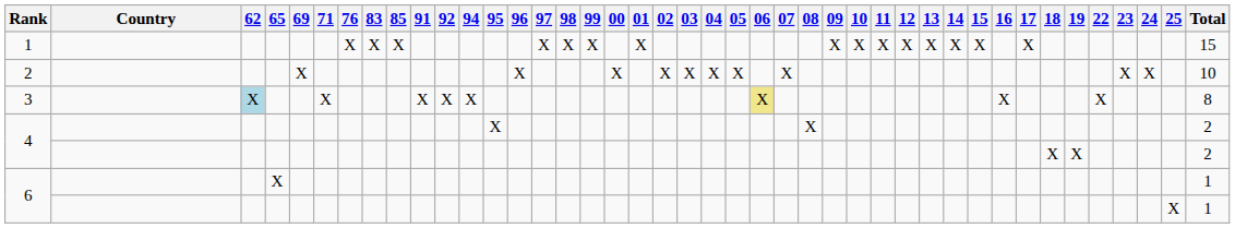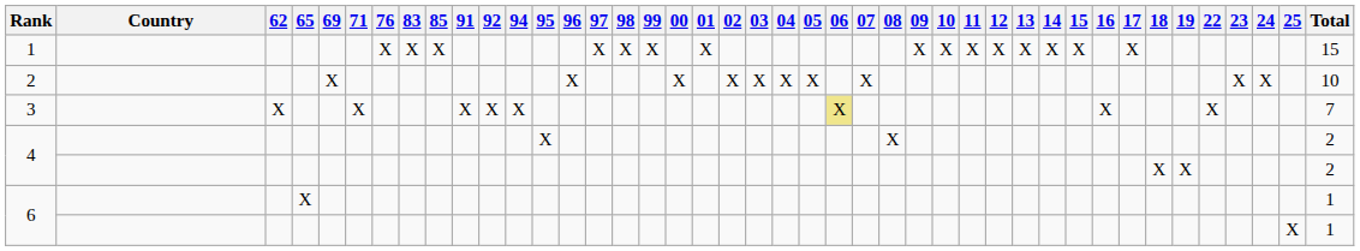 <table class=wikitable style="font-size:85%; text-align:center">
 <tr>
 <th>Rank</th>
 <th width=150>Country</th>
 <th><a href='#'>62</a></th>
 <th><a href='#'>65</a></th>
 <th><a href='#'>69</a></th>
 <th><a href='#'>71</a></th>
 <th><a href='#'>76</a></th>
 <th><a href='#'>83</a></th>
 <th><a href='#'>85</a></th>
 <th><a href='#'>91</a></th>
 <th><a href='#'>92</a></th>
 <th><a href='#'>94</a></th>
 <th><a href='#'>95</a></th>
 <th><a href='#'>96</a></th>
 <th><a href='#'>97</a></th>
 <th><a href='#'>98</a></th>
 <th><a href='#'>99</a></th>
 <th><a href='#'>00</a></th>
 <th><a href='#'>01</a></th>
 <th><a href='#'>02</a></th>
 <th><a href='#'>03</a></th>
 <th><a href='#'>04</a></th>
 <th><a href='#'>05</a></th>
 <th><a href='#'>06</a></th>
 <th><a href='#'>07</a></th>
 <th><a href='#'>08</a></th>
 <th><a href='#'>09</a></th>
 <th><a href='#'>10</a></th>
 <th><a href='#'>11</a></th>
 <th><a href='#'>12</a></th>
 <th><a href='#'>13</a></th>
 <th><a href='#'>14</a></th>
 <th><a href='#'>15</a></th>
 <th><a href='#'>16</a></th>
 <th><a href='#'>17</a></th>
 <th><a href='#'>18</a></th>
 <th><a href='#'>19</a></th>
 <th><a href='#'>22</a></th>
 <th><a href='#'>23</a></th>
 <th><a href='#'>24</a></th>
 <th><a href='#'>25</a></th>
 <th>Total</th>
 </tr>
 <tr>
 <td>1</td>
 <td align=left></td>
 <td></td>
 <td></td>
 <td></td>
 <td></td>
 <td>X</td>
 <td>X</td>
 <td>X</td>
 <td></td>
 <td></td>
 <td></td>
 <td></td>
 <td></td>
 <td>X</td>
 <td>X</td>
 <td>X</td>
 <td></td>
 <td>X</td>
 <td></td>
 <td></td>
 <td></td>
 <td></td>
 <td></td>
 <td></td>
 <td></td>
 <td>X</td>
 <td>X</td>
 <td>X</td>
 <td>X</td>
 <td>X</td>
 <td>X</td>
 <td>X</td>
 <td></td>
 <td>X</td>
 <td></td>
 <td></td>
 <td></td>
 <td></td>
 <td></td>
 <td></td>
 <td>15</td>
 </tr>
 <tr>
 <td>2</td>
 <td align=left></td>
 <td></td>
 <td></td>
 <td>X</td>
 <td></td>
 <td></td>
 <td></td>
 <td></td>
 <td></td>
 <td></td>
 <td></td>
 <td></td>
 <td>X</td>
 <td></td>
 <td></td>
 <td></td>
 <td>X</td>
 <td></td>
 <td>X</td>
 <td>X</td>
 <td>X</td>
 <td>X</td>
 <td></td>
 <td>X</td>
 <td></td>
 <td></td>
 <td></td>
 <td></td>
 <td></td>
 <td></td>
 <td></td>
 <td></td>
 <td></td>
 <td></td>
 <td></td>
 <td></td>
 <td></td>
 <td>X</td>
 <td>X</td>
 <td></td>
 <td>10</td>
 </tr>
 <tr>
 <td>3</td>
 <td align=left></td>
-<td style="background: lightblue;">X</td>
+<td>X</td>
 <td></td>
 <td></td>
 <td>X</td>
 <td></td>
 <td></td>
 <td></td>
 <td>X</td>
 <td>X</td>
 <td>X</td>
 <td></td>
 <td></td>
 <td></td>
 <td></td>
 <td></td>
 <td></td>
 <td></td>
 <td></td>
 <td></td>
 <td></td>
 <td></td>
 <td style="background: khaki;">X</td>
 <td></td>
 <td></td>
 <td></td>
 <td></td>
 <td></td>
 <td></td>
 <td></td>
 <td></td>
 <td></td>
 <td>X</td>
 <td></td>
 <td></td>
 <td></td>
 <td>X</td>
 <td></td>
 <td></td>
 <td></td>
-<td>8</td>
+<td>7</td>
 </tr>
 <tr>
 <td rowspan=2>4</td>
 <td align=left></td>
 <td></td>
 <td></td>
 <td></td>
 <td></td>
 <td></td>
 <td></td>
 <td></td>
 <td></td>
 <td></td>
 <td></td>
 <td>X</td>
 <td></td>
 <td></td>
 <td></td>
 <td></td>
 <td></td>
 <td></td>
 <td></td>
 <td></td>
 <td></td>
 <td></td>
 <td></td>
 <td></td>
 <td>X</td>
 <td></td>
 <td></td>
 <td></td>
 <td></td>
 <td></td>
 <td></td>
 <td></td>
 <td></td>
 <td></td>
 <td></td>
 <td></td>
 <td></td>
 <td></td>
 <td></td>
 <td></td>
 <td>2</td>
 </tr>
 <tr>
 <td align=left></td>
 <td></td>
 <td></td>
 <td></td>
 <td></td>
 <td></td>
 <td></td>
 <td></td>
 <td></td>
 <td></td>
 <td></td>
 <td></td>
 <td></td>
 <td></td>
 <td></td>
 <td></td>
 <td></td>
 <td></td>
 <td></td>
 <td></td>
 <td></td>
 <td></td>
 <td></td>
 <td></td>
 <td></td>
 <td></td>
 <td></td>
 <td></td>
 <td></td>
 <td></td>
 <td></td>
 <td></td>
 <td></td>
 <td></td>
 <td>X</td>
 <td>X</td>
 <td></td>
 <td></td>
 <td></td>
 <td></td>
 <td>2</td>
 </tr>
 <tr>
 <td rowspan=2>6</td>
 <td align=left></td>
 <td></td>
 <td>X</td>
 <td></td>
 <td></td>
 <td></td>
 <td></td>
 <td></td>
 <td></td>
 <td></td>
 <td></td>
 <td></td>
 <td></td>
 <td></td>
 <td></td>
 <td></td>
 <td></td>
 <td></td>
 <td></td>
 <td></td>
 <td></td>
 <td></td>
 <td></td>
 <td></td>
 <td></td>
 <td></td>
 <td></td>
 <td></td>
 <td></td>
 <td></td>
 <td></td>
 <td></td>
 <td></td>
 <td></td>
 <td></td>
 <td></td>
 <td></td>
 <td></td>
 <td></td>
 <td></td>
 <td>1</td>
 </tr>
 <tr>
 <td align=left></td>
 <td></td>
 <td></td>
 <td></td>
 <td></td>
 <td></td>
 <td></td>
 <td></td>
 <td></td>
 <td></td>
 <td></td>
 <td></td>
 <td></td>
 <td></td>
 <td></td>
 <td></td>
 <td></td>
 <td></td>
 <td></td>
 <td></td>
 <td></td>
 <td></td>
 <td></td>
 <td></td>
 <td></td>
 <td></td>
 <td></td>
 <td></td>
 <td></td>
 <td></td>
 <td></td>
 <td></td>
 <td></td>
 <td></td>
 <td></td>
 <td></td>
 <td></td>
 <td></td>
 <td></td>
 <td>X</td>
 <td>1</td>
 </tr>
 </table>
